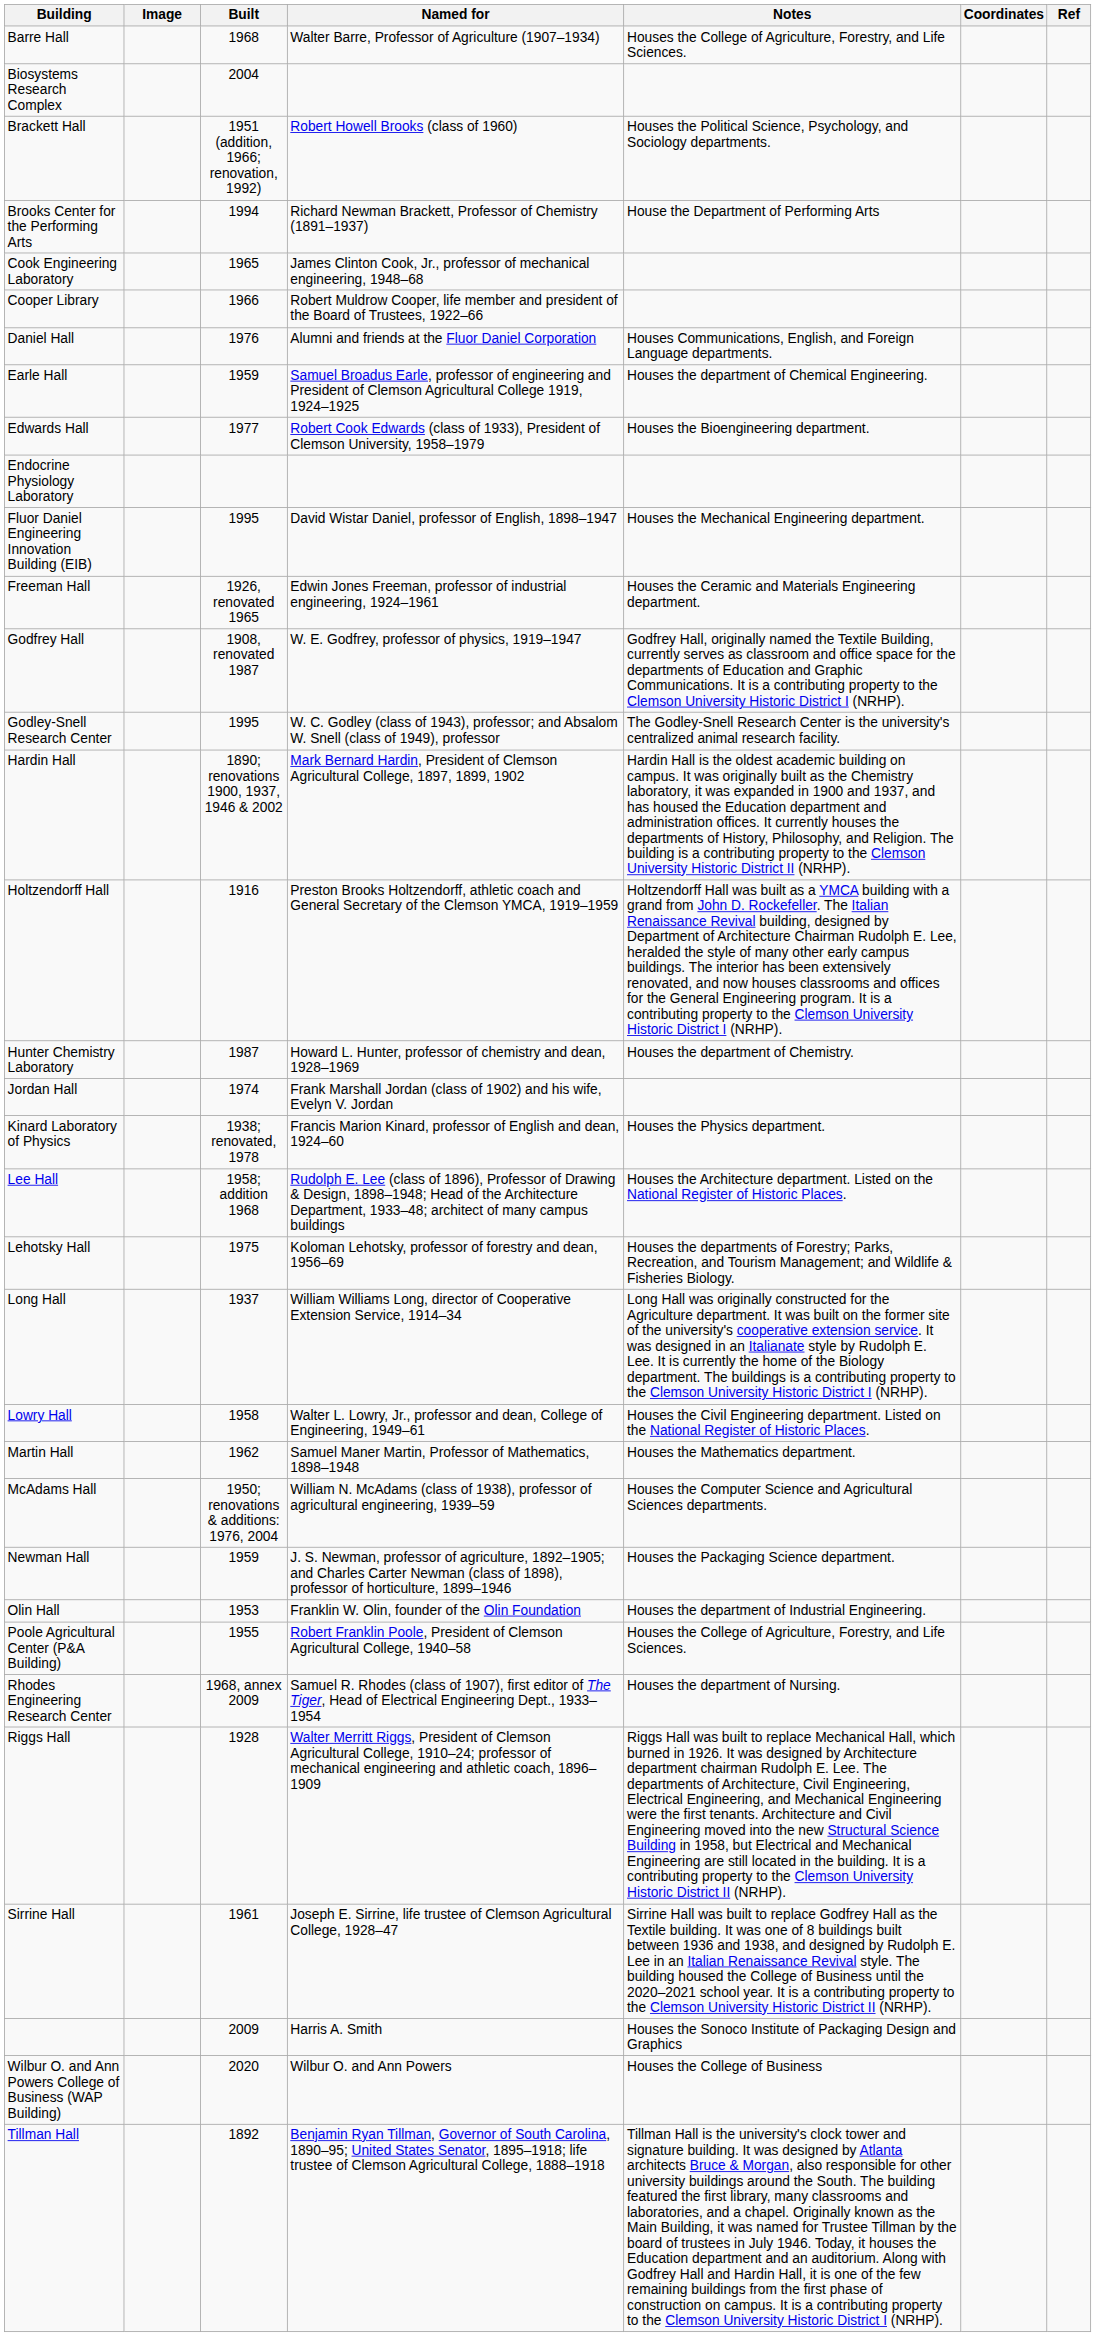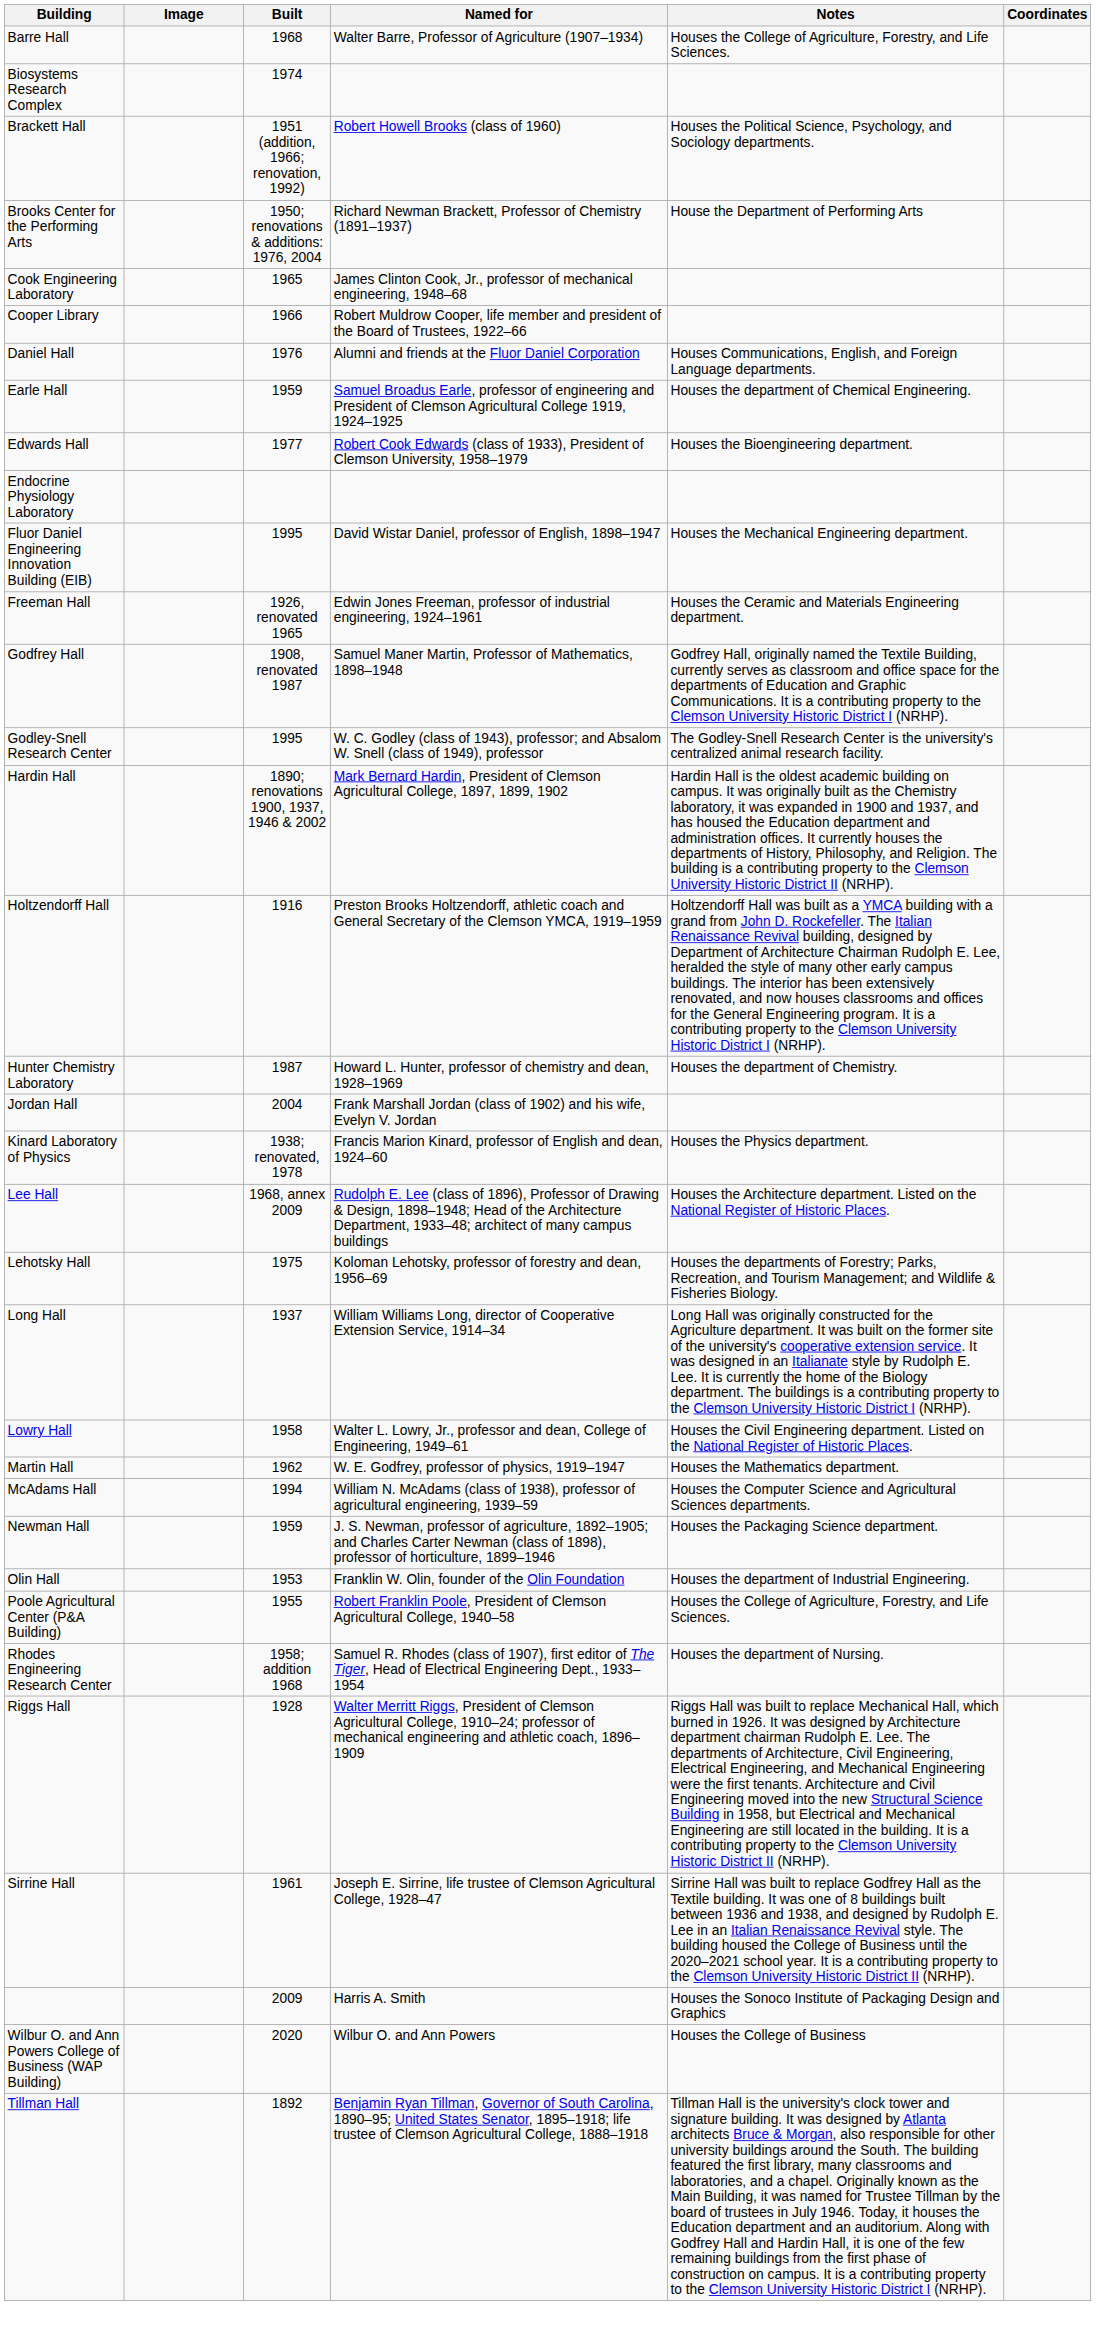 <table class="wikitable sortable" style="width:100%">
 <tr>
 <th width=11%>Building</th>
 <th width=101px class="unsortable">Image</th>
 <th width=8%>Built</th>
 <th width=31%>Named for</th>
 <th width=31% class="unsortable">Notes</th>
 <th width=7% class="unsortable">Coordinates</th>
-<th width=4% class="unsortable">Ref</th>
 </tr>
 <tr valign="top">
 <td>Barre Hall</td>
 <td align="center"></td>
 <td align="center">1968</td>
 <td>Walter Barre, Professor of Agriculture (1907–1934)</td>
 <td>Houses the College of Agriculture, Forestry, and Life Sciences.</td>
 <td><small></small></td>
-<td align="center"></td>
 </tr>
 <tr valign="top">
 <td>Biosystems Research Complex</td>
 <td align="center"></td>
-<td align="center">2004</td>
+<td align="center">1974</td>
 <td></td>
 <td></td>
 <td><small></small></td>
-<td align="center"></td>
 </tr>
 <tr valign="top">
 <td>Brackett Hall</td>
 <td align="center"></td>
 <td align="center">1951 (addition, 1966; renovation, 1992)</td>
 <td><a href='#'>Robert Howell Brooks</a> (class of 1960)</td>
 <td>Houses the Political Science, Psychology, and Sociology departments.</td>
 <td><small></small></td>
-<td align="center"></td>
 </tr>
 <tr valign="top">
 <td>Brooks Center for the Performing Arts</td>
 <td align="center"></td>
-<td align="center">1994</td>
+<td align="center">1950; renovations & additions: 1976, 2004</td>
 <td>Richard Newman Brackett, Professor of Chemistry (1891–1937)</td>
 <td>House the Department of Performing Arts</td>
 <td><small></small></td>
-<td align="center"></td>
 </tr>
 <tr valign="top">
 <td>Cook Engineering Laboratory</td>
 <td align="center"></td>
 <td align="center">1965</td>
 <td>James Clinton Cook, Jr., professor of mechanical engineering, 1948–68</td>
 <td></td>
 <td><small></small></td>
-<td align="center"></td>
 </tr>
 <tr valign="top">
 <td>Cooper Library</td>
 <td align="center"></td>
 <td align="center">1966</td>
 <td>Robert Muldrow Cooper, life member and president of the Board of Trustees, 1922–66</td>
 <td></td>
 <td><small></small></td>
-<td align="center"></td>
 </tr>
 <tr valign="top">
 <td>Daniel Hall</td>
 <td align="center"></td>
 <td align="center">1976</td>
 <td>Alumni and friends at the <a href='#'>Fluor Daniel Corporation</a></td>
 <td>Houses Communications, English, and Foreign Language departments.</td>
 <td><small></small></td>
-<td align="center"></td>
 </tr>
 <tr valign="top">
 <td>Earle Hall</td>
 <td align="center"></td>
 <td align="center">1959</td>
 <td><a href='#'>Samuel Broadus Earle</a>, professor of engineering and President of Clemson Agricultural College 1919, 1924–1925</td>
 <td>Houses the department of Chemical Engineering.</td>
 <td><small></small></td>
-<td align="center"></td>
 </tr>
 <tr valign="top">
 <td>Edwards Hall</td>
 <td align="center"></td>
 <td align="center">1977</td>
 <td><a href='#'>Robert Cook Edwards</a> (class of 1933), President of Clemson University, 1958–1979</td>
 <td>Houses the Bioengineering department.</td>
 <td><small></small></td>
-<td align="center"></td>
 </tr>
 <tr valign="top">
 <td>Endocrine Physiology Laboratory</td>
 <td align="center"></td>
 <td align="center"></td>
 <td></td>
 <td></td>
 <td><small></small></td>
-<td align="center"></td>
 </tr>
 <tr valign="top">
 <td>Fluor Daniel Engineering Innovation Building (EIB)</td>
 <td align="center"></td>
 <td align="center">1995</td>
 <td>David Wistar Daniel, professor of English, 1898–1947</td>
 <td>Houses the Mechanical Engineering department.</td>
 <td><small></small></td>
-<td align="center"></td>
 </tr>
 <tr valign="top">
 <td>Freeman Hall</td>
 <td align="center"></td>
 <td align="center">1926, renovated 1965</td>
 <td>Edwin Jones Freeman, professor of industrial engineering, 1924–1961</td>
 <td>Houses the Ceramic and Materials Engineering department.</td>
 <td><small></small></td>
-<td align="center"></td>
 </tr>
 <tr valign="top">
 <td>Godfrey Hall</td>
 <td align="center"></td>
 <td align="center">1908, renovated 1987</td>
-<td>W. E. Godfrey, professor of physics, 1919–1947</td>
+<td>Samuel Maner Martin, Professor of Mathematics, 1898–1948</td>
 <td>Godfrey Hall, originally named the Textile Building, currently serves as classroom and office space for the departments of Education and Graphic Communications. It is a contributing property to the <a href='#'>Clemson University Historic District I</a> (NRHP).</td>
 <td><small></small></td>
-<td align="center"></td>
 </tr>
 <tr valign="top">
 <td>Godley-Snell Research Center</td>
 <td align="center"></td>
 <td align="center">1995</td>
 <td>W. C. Godley (class of 1943), professor; and Absalom W. Snell (class of 1949), professor</td>
 <td>The Godley-Snell Research Center is the university's centralized animal research facility.</td>
 <td><small></small></td>
-<td align="center"></td>
 </tr>
 <tr valign="top">
 <td>Hardin Hall</td>
 <td align="center"></td>
 <td align="center">1890; renovations 1900, 1937, 1946 & 2002</td>
 <td><a href='#'>Mark Bernard Hardin</a>, President of Clemson Agricultural College, 1897, 1899, 1902</td>
 <td>Hardin Hall is the oldest academic building on campus.  It was originally built as the Chemistry laboratory, it was expanded in 1900 and 1937, and has housed the Education department and administration offices.  It currently houses the departments of History, Philosophy, and Religion.  The building is a contributing property to the <a href='#'>Clemson University Historic District II</a> (NRHP).</td>
 <td><small></small></td>
-<td align="center"></td>
 </tr>
 <tr valign="top">
 <td>Holtzendorff Hall</td>
 <td align="center"></td>
 <td align="center">1916</td>
 <td>Preston Brooks Holtzendorff, athletic coach and General Secretary of the Clemson YMCA, 1919–1959</td>
 <td>Holtzendorff Hall was built as a <a href='#'>YMCA</a> building with a grand from <a href='#'>John D. Rockefeller</a>.  The <a href='#'>Italian Renaissance Revival</a> building, designed by Department of Architecture Chairman Rudolph E. Lee, heralded the style of many other early campus buildings.  The interior has been extensively renovated, and now houses classrooms and offices for the General Engineering program. It is a contributing property to the <a href='#'>Clemson University Historic District I</a> (NRHP).</td>
 <td><small></small></td>
-<td align="center"></td>
 </tr>
 <tr valign="top">
 <td>Hunter Chemistry Laboratory</td>
 <td align="center"></td>
 <td align="center">1987</td>
 <td>Howard L. Hunter, professor of chemistry and dean, 1928–1969</td>
 <td>Houses the department of Chemistry.</td>
 <td><small></small></td>
-<td align="center"></td>
 </tr>
 <tr valign="top">
 <td>Jordan Hall</td>
 <td align="center"></td>
-<td align="center">1974</td>
+<td align="center">2004</td>
 <td>Frank Marshall Jordan (class of 1902) and his wife, Evelyn V. Jordan</td>
 <td></td>
 <td><small></small></td>
-<td align="center"></td>
 </tr>
 <tr valign="top">
 <td>Kinard Laboratory of Physics</td>
 <td align="center"></td>
 <td align="center">1938; renovated, 1978</td>
 <td>Francis Marion Kinard, professor of English and dean, 1924–60</td>
 <td>Houses the Physics department.</td>
 <td><small></small></td>
-<td align="center"></td>
 </tr>
 <tr valign="top">
 <td><a href='#'>Lee Hall</a></td>
 <td align="center"></td>
-<td align="center">1958; addition 1968</td>
+<td align="center">1968, annex 2009</td>
 <td><a href='#'>Rudolph E. Lee</a> (class of 1896), Professor of Drawing & Design, 1898–1948; Head of the Architecture Department, 1933–48; architect of many campus buildings</td>
 <td>Houses the Architecture department.  Listed on the <a href='#'>National Register of Historic Places</a>.</td>
 <td><small></small></td>
-<td align="center"></td>
 </tr>
 <tr valign="top">
 <td>Lehotsky Hall</td>
 <td align="center"></td>
 <td align="center">1975</td>
 <td>Koloman Lehotsky, professor of forestry and dean, 1956–69</td>
 <td>Houses the departments of Forestry; Parks, Recreation, and Tourism Management; and Wildlife & Fisheries Biology.</td>
 <td><small></small></td>
-<td align="center"></td>
 </tr>
 <tr valign="top">
 <td>Long Hall</td>
 <td align="center"></td>
 <td align="center">1937</td>
 <td>William Williams Long, director of Cooperative Extension Service, 1914–34</td>
 <td>Long Hall was originally constructed for the Agriculture department. It was built on the former site of the university's <a href='#'>cooperative extension service</a>.  It was designed in an <a href='#'>Italianate</a> style by Rudolph E. Lee.  It is currently the home of the Biology department.  The buildings is a contributing property to the <a href='#'>Clemson University Historic District I</a> (NRHP).</td>
 <td><small></small></td>
-<td align="center"></td>
 </tr>
 <tr valign="top">
 <td><a href='#'>Lowry Hall</a></td>
 <td align="center"></td>
 <td align="center">1958</td>
 <td>Walter L. Lowry, Jr., professor and dean, College of Engineering, 1949–61</td>
 <td>Houses the Civil Engineering department.  Listed on the <a href='#'>National Register of Historic Places</a>.</td>
 <td><small></small></td>
-<td align="center"></td>
 </tr>
 <tr valign="top">
 <td>Martin Hall</td>
 <td align="center"></td>
 <td align="center">1962</td>
-<td>Samuel Maner Martin, Professor of Mathematics, 1898–1948</td>
+<td>W. E. Godfrey, professor of physics, 1919–1947</td>
 <td>Houses the Mathematics department.</td>
 <td><small></small></td>
-<td align="center"></td>
 </tr>
 <tr valign="top">
 <td>McAdams Hall</td>
 <td align="center"></td>
-<td align="center">1950; renovations & additions: 1976, 2004</td>
+<td align="center">1994</td>
 <td>William N. McAdams (class of 1938), professor of agricultural engineering, 1939–59</td>
 <td>Houses the Computer Science and Agricultural Sciences departments.</td>
 <td><small></small></td>
-<td align="center"></td>
 </tr>
 <tr valign="top">
 <td>Newman Hall</td>
 <td align="center"></td>
 <td align="center">1959</td>
 <td>J. S. Newman, professor of agriculture, 1892–1905; and Charles Carter Newman (class of 1898), professor of horticulture, 1899–1946</td>
 <td>Houses the Packaging Science department.</td>
 <td><small></small></td>
-<td align="center"></td>
 </tr>
 <tr valign="top">
 <td>Olin Hall</td>
 <td align="center"></td>
 <td align="center">1953</td>
 <td>Franklin W. Olin, founder of the <a href='#'>Olin Foundation</a></td>
 <td>Houses the department of Industrial Engineering.</td>
 <td><small></small></td>
-<td align="center"></td>
 </tr>
 <tr valign="top">
 <td>Poole Agricultural Center (P&A Building)</td>
 <td align="center"></td>
 <td align="center">1955</td>
 <td><a href='#'>Robert Franklin Poole</a>, President of Clemson Agricultural College, 1940–58</td>
 <td>Houses the College of Agriculture, Forestry, and Life Sciences.</td>
 <td><small></small></td>
-<td align="center"></td>
 </tr>
 <tr valign="top">
 <td>Rhodes Engineering Research Center</td>
 <td align="center"></td>
-<td align="center">1968, annex 2009</td>
+<td align="center">1958; addition 1968</td>
 <td>Samuel R. Rhodes (class of 1907), first editor of <em><a href='#'>The Tiger</a></em>, Head of Electrical Engineering Dept., 1933–1954</td>
 <td>Houses the department of Nursing.</td>
 <td><small></small></td>
-<td align="center"></td>
 </tr>
 <tr valign="top">
 <td>Riggs Hall</td>
 <td align="center"></td>
 <td align="center">1928</td>
 <td><a href='#'>Walter Merritt Riggs</a>, President of Clemson Agricultural College, 1910–24; professor of mechanical engineering and athletic coach, 1896–1909</td>
 <td>Riggs Hall was built to replace Mechanical Hall, which burned in 1926.  It was designed by Architecture department chairman Rudolph E. Lee.  The departments of Architecture, Civil Engineering, Electrical Engineering, and Mechanical Engineering were the first tenants.  Architecture and Civil Engineering moved into the new <a href='#'>Structural Science Building</a> in 1958, but Electrical and Mechanical Engineering are still located in the building.  It is a contributing property to the <a href='#'>Clemson University Historic District II</a> (NRHP).</td>
 <td><small></small></td>
-<td align="center"></td>
 </tr>
 <tr valign="top">
 <td>Sirrine Hall</td>
 <td align="center"></td>
 <td align="center">1961</td>
 <td>Joseph E. Sirrine, life trustee of Clemson Agricultural College, 1928–47</td>
 <td>Sirrine Hall was built to replace Godfrey Hall as the Textile building.  It was one of 8 buildings built between 1936 and 1938, and designed by Rudolph E. Lee in an <a href='#'>Italian Renaissance Revival</a> style.  The building housed the College of Business until the 2020–2021 school year.  It is a contributing property to the <a href='#'>Clemson University Historic District II</a> (NRHP).</td>
 <td><small></small></td>
-<td align="center"></td>
 </tr>
 <tr valign="top">
 <td></td>
 <td align="center"></td>
 <td align="center">2009</td>
 <td>Harris A. Smith</td>
 <td>Houses the Sonoco Institute of Packaging Design and Graphics</td>
 <td><small></small></td>
-<td align="center"></td>
 </tr>
 <tr valign="top">
 <td>Wilbur O. and Ann Powers College of Business (WAP Building)</td>
 <td align="center"></td>
 <td align="center">2020</td>
 <td>Wilbur O. and Ann Powers</td>
 <td>Houses the College of Business</td>
 <td><small></small></td>
-<td align="center"></td>
 </tr>
 <tr valign="top">
 <td><a href='#'>Tillman Hall</a></td>
 <td align="center"></td>
 <td align="center">1892</td>
 <td><a href='#'>Benjamin Ryan Tillman</a>, <a href='#'>Governor of South Carolina</a>, 1890–95; <a href='#'>United States Senator</a>, 1895–1918; life trustee of Clemson Agricultural College, 1888–1918</td>
 <td>Tillman Hall is the university's clock tower and signature building.  It was designed by <a href='#'>Atlanta</a> architects <a href='#'>Bruce & Morgan</a>, also responsible for other university buildings around the South.  The building featured the first library, many classrooms and laboratories, and a chapel. Originally known as the Main Building, it was named for Trustee Tillman by the board of trustees in July 1946. Today, it houses the Education department and an auditorium.  Along with Godfrey Hall and Hardin Hall, it is one of the few remaining buildings from the first phase of construction on campus.  It is a contributing property to the <a href='#'>Clemson University Historic District I</a> (NRHP).</td>
 <td><small></small></td>
-<td align="center"></td>
 </tr>
 </table>
